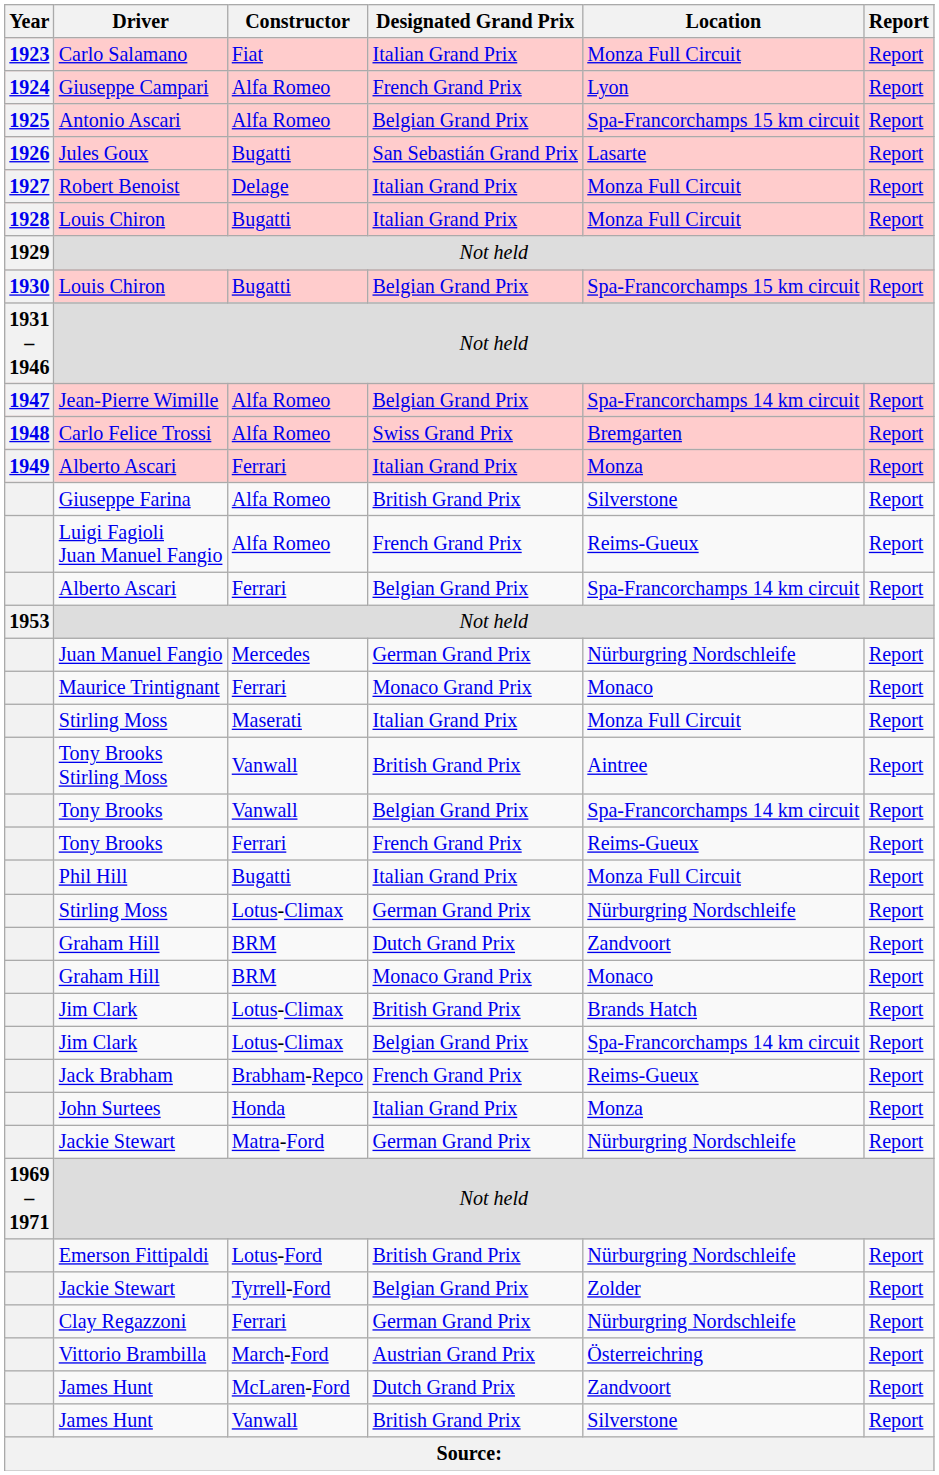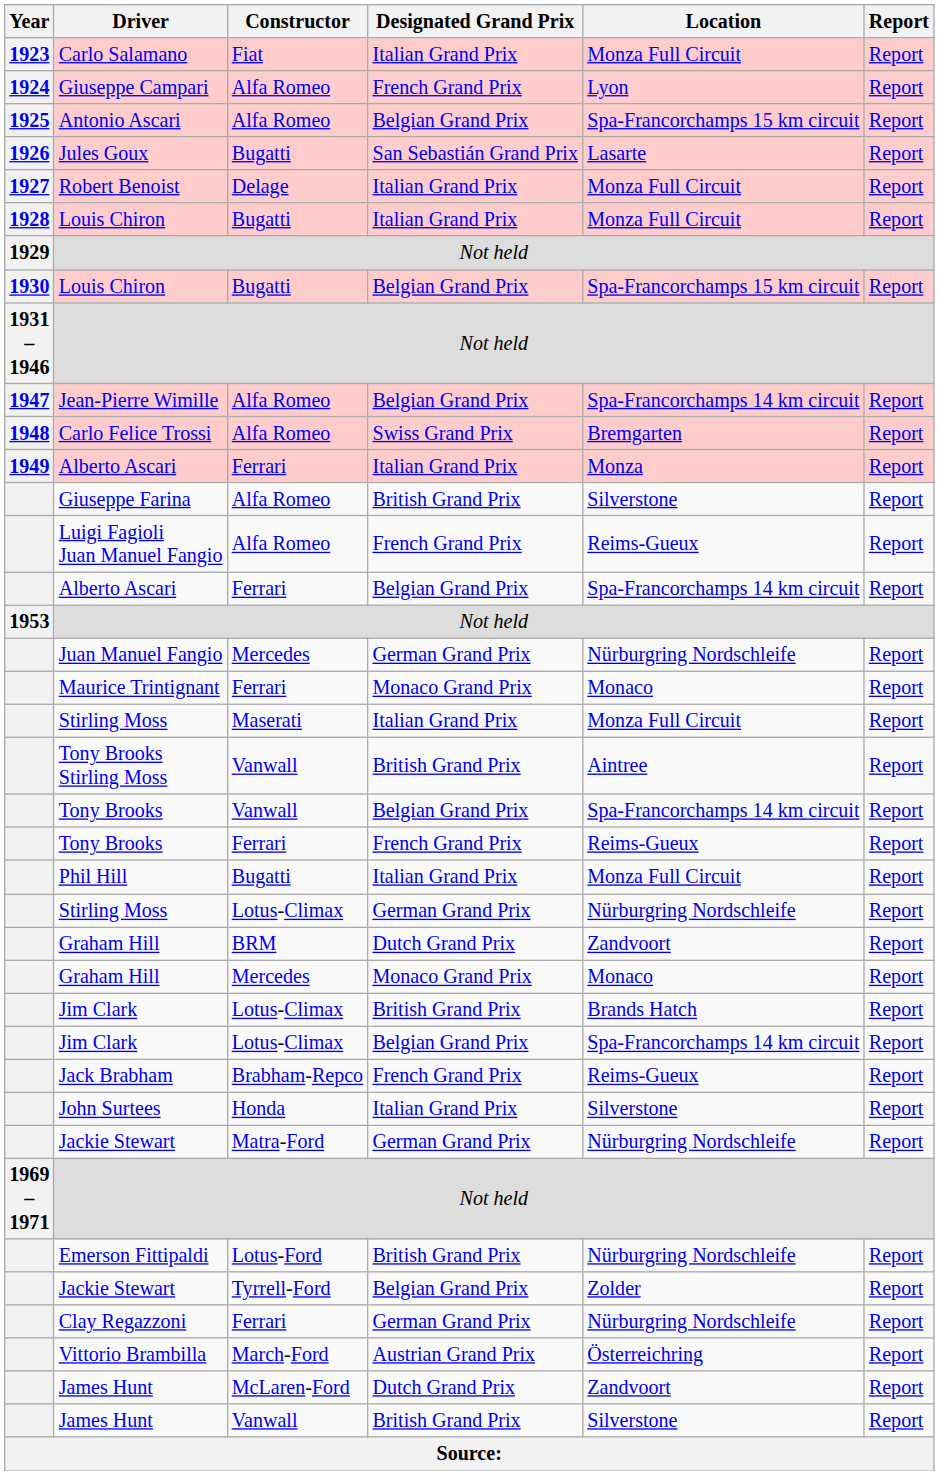 <table class="wikitable" style="font-size: 95%;">
 <tr>
 <th>Year</th>
 <th>Driver</th>
 <th>Constructor</th>
 <th>Designated Grand Prix</th>
 <th>Location</th>
 <th>Report</th>
 </tr>
 <tr style="background:#fcc;">
 <th><a href='#'>1923</a></th>
 <td> <a href='#'>Carlo Salamano</a></td>
 <td><a href='#'>Fiat</a></td>
 <td> <a href='#'>Italian Grand Prix</a></td>
 <td><a href='#'>Monza Full Circuit</a></td>
 <td><a href='#'>Report</a></td>
 </tr>
 <tr style="background:#fcc;">
 <th><a href='#'>1924</a></th>
 <td> <a href='#'>Giuseppe Campari</a></td>
 <td><a href='#'>Alfa Romeo</a></td>
 <td> <a href='#'>French Grand Prix</a></td>
 <td><a href='#'>Lyon</a></td>
 <td><a href='#'>Report</a></td>
 </tr>
 <tr style="background:#fcc;">
 <th><a href='#'>1925</a></th>
 <td> <a href='#'>Antonio Ascari</a></td>
 <td><a href='#'>Alfa Romeo</a></td>
 <td> <a href='#'>Belgian Grand Prix</a></td>
 <td><a href='#'>Spa-Francorchamps 15 km circuit</a></td>
 <td><a href='#'>Report</a></td>
 </tr>
 <tr style="background:#fcc;">
 <th><a href='#'>1926</a></th>
 <td> <a href='#'>Jules Goux</a></td>
 <td><a href='#'>Bugatti</a></td>
 <td> <a href='#'>San Sebastián Grand Prix</a></td>
 <td><a href='#'>Lasarte</a></td>
 <td><a href='#'>Report</a></td>
 </tr>
 <tr style="background:#fcc;">
 <th><a href='#'>1927</a></th>
 <td> <a href='#'>Robert Benoist</a></td>
 <td><a href='#'>Delage</a></td>
 <td> <a href='#'>Italian Grand Prix</a></td>
 <td><a href='#'>Monza Full Circuit</a></td>
 <td><a href='#'>Report</a></td>
 </tr>
 <tr style="background:#fcc;">
 <th><a href='#'>1928</a></th>
 <td> <a href='#'>Louis Chiron</a></td>
 <td><a href='#'>Bugatti</a></td>
 <td> <a href='#'>Italian Grand Prix</a></td>
 <td><a href='#'>Monza Full Circuit</a></td>
 <td><a href='#'>Report</a></td>
 </tr>
 <tr style="background:#DDDDDD;">
 <th>1929</th>
 <td align=center colspan=5><em>Not held</em></td>
 </tr>
 <tr style="background:#fcc;">
 <th><a href='#'>1930</a></th>
 <td> <a href='#'>Louis Chiron</a></td>
 <td><a href='#'>Bugatti</a></td>
 <td> <a href='#'>Belgian Grand Prix</a></td>
 <td><a href='#'>Spa-Francorchamps 15 km circuit</a></td>
 <td><a href='#'>Report</a></td>
 </tr>
 <tr style="background:#DDDDDD;">
 <th>1931<br>–<br>1946</th>
 <td align=center colspan=5><em>Not held</em></td>
 </tr>
 <tr style="background:#fcc;">
 <th><a href='#'>1947</a></th>
 <td> <a href='#'>Jean-Pierre Wimille</a></td>
 <td><a href='#'>Alfa Romeo</a></td>
 <td> <a href='#'>Belgian Grand Prix</a></td>
 <td><a href='#'>Spa-Francorchamps 14 km circuit</a></td>
 <td><a href='#'>Report</a></td>
 </tr>
 <tr style="background:#fcc;">
 <th><a href='#'>1948</a></th>
 <td> <a href='#'>Carlo Felice Trossi</a></td>
 <td><a href='#'>Alfa Romeo</a></td>
 <td> <a href='#'>Swiss Grand Prix</a></td>
 <td><a href='#'>Bremgarten</a></td>
 <td><a href='#'>Report</a></td>
 </tr>
 <tr style="background:#fcc;">
 <th><a href='#'>1949</a></th>
 <td> <a href='#'>Alberto Ascari</a></td>
 <td><a href='#'>Ferrari</a></td>
 <td> <a href='#'>Italian Grand Prix</a></td>
 <td><a href='#'>Monza</a></td>
 <td><a href='#'>Report</a></td>
 </tr>
 <tr>
 <th></th>
 <td> <a href='#'>Giuseppe Farina</a></td>
 <td><a href='#'>Alfa Romeo</a></td>
 <td> <a href='#'>British Grand Prix</a></td>
 <td><a href='#'>Silverstone</a></td>
 <td><a href='#'>Report</a></td>
 </tr>
 <tr>
 <th></th>
 <td> <a href='#'>Luigi Fagioli</a><br> <a href='#'>Juan Manuel Fangio</a></td>
 <td><a href='#'>Alfa Romeo</a></td>
 <td> <a href='#'>French Grand Prix</a></td>
 <td><a href='#'>Reims-Gueux</a></td>
 <td><a href='#'>Report</a></td>
 </tr>
 <tr>
 <th></th>
 <td> <a href='#'>Alberto Ascari</a></td>
 <td><a href='#'>Ferrari</a></td>
 <td> <a href='#'>Belgian Grand Prix</a></td>
 <td><a href='#'>Spa-Francorchamps 14 km circuit</a></td>
 <td><a href='#'>Report</a></td>
 </tr>
 <tr style="background:#DDDDDD;">
 <th>1953</th>
 <td align=center colspan=5><em>Not held</em></td>
 </tr>
 <tr>
 <th></th>
 <td> <a href='#'>Juan Manuel Fangio</a></td>
 <td><a href='#'>Mercedes</a></td>
 <td> <a href='#'>German Grand Prix</a></td>
 <td><a href='#'>Nürburgring Nordschleife</a></td>
 <td><a href='#'>Report</a></td>
 </tr>
 <tr>
 <th></th>
 <td> <a href='#'>Maurice Trintignant</a></td>
 <td><a href='#'>Ferrari</a></td>
 <td> <a href='#'>Monaco Grand Prix</a></td>
 <td><a href='#'>Monaco</a></td>
 <td><a href='#'>Report</a></td>
 </tr>
 <tr>
 <th></th>
 <td> <a href='#'>Stirling Moss</a></td>
 <td><a href='#'>Maserati</a></td>
 <td> <a href='#'>Italian Grand Prix</a></td>
 <td><a href='#'>Monza Full Circuit</a></td>
 <td><a href='#'>Report</a></td>
 </tr>
 <tr>
 <th></th>
 <td> <a href='#'>Tony Brooks</a><br> <a href='#'>Stirling Moss</a></td>
 <td><a href='#'>Vanwall</a></td>
 <td> <a href='#'>British Grand Prix</a></td>
 <td><a href='#'>Aintree</a></td>
 <td><a href='#'>Report</a></td>
 </tr>
 <tr>
 <th></th>
 <td> <a href='#'>Tony Brooks</a></td>
 <td><a href='#'>Vanwall</a></td>
 <td> <a href='#'>Belgian Grand Prix</a></td>
 <td><a href='#'>Spa-Francorchamps 14 km circuit</a></td>
 <td><a href='#'>Report</a></td>
 </tr>
 <tr>
 <th></th>
 <td> <a href='#'>Tony Brooks</a></td>
 <td><a href='#'>Ferrari</a></td>
 <td> <a href='#'>French Grand Prix</a></td>
 <td><a href='#'>Reims-Gueux</a></td>
 <td><a href='#'>Report</a></td>
 </tr>
 <tr>
 <th></th>
 <td> <a href='#'>Phil Hill</a></td>
 <td><a href='#'>Bugatti</a></td>
 <td> <a href='#'>Italian Grand Prix</a></td>
 <td><a href='#'>Monza Full Circuit</a></td>
 <td><a href='#'>Report</a></td>
 </tr>
 <tr>
 <th></th>
 <td> <a href='#'>Stirling Moss</a></td>
 <td><a href='#'>Lotus</a>-<a href='#'>Climax</a></td>
 <td> <a href='#'>German Grand Prix</a></td>
 <td><a href='#'>Nürburgring Nordschleife</a></td>
 <td><a href='#'>Report</a></td>
 </tr>
 <tr>
 <th></th>
 <td> <a href='#'>Graham Hill</a></td>
 <td><a href='#'>BRM</a></td>
 <td> <a href='#'>Dutch Grand Prix</a></td>
 <td><a href='#'>Zandvoort</a></td>
 <td><a href='#'>Report</a></td>
 </tr>
 <tr>
 <th></th>
 <td> <a href='#'>Graham Hill</a></td>
-<td><a href='#'>BRM</a></td>
+<td><a href='#'>Mercedes</a></td>
 <td> <a href='#'>Monaco Grand Prix</a></td>
 <td><a href='#'>Monaco</a></td>
 <td><a href='#'>Report</a></td>
 </tr>
 <tr>
 <th></th>
 <td> <a href='#'>Jim Clark</a></td>
 <td><a href='#'>Lotus</a>-<a href='#'>Climax</a></td>
 <td> <a href='#'>British Grand Prix</a></td>
 <td><a href='#'>Brands Hatch</a></td>
 <td><a href='#'>Report</a></td>
 </tr>
 <tr>
 <th></th>
 <td> <a href='#'>Jim Clark</a></td>
 <td><a href='#'>Lotus</a>-<a href='#'>Climax</a></td>
 <td> <a href='#'>Belgian Grand Prix</a></td>
 <td><a href='#'>Spa-Francorchamps 14 km circuit</a></td>
 <td><a href='#'>Report</a></td>
 </tr>
 <tr>
 <th></th>
 <td> <a href='#'>Jack Brabham</a></td>
 <td><a href='#'>Brabham</a>-<a href='#'>Repco</a></td>
 <td> <a href='#'>French Grand Prix</a></td>
 <td><a href='#'>Reims-Gueux</a></td>
 <td><a href='#'>Report</a></td>
 </tr>
 <tr>
 <th></th>
 <td> <a href='#'>John Surtees</a></td>
 <td><a href='#'>Honda</a></td>
 <td> <a href='#'>Italian Grand Prix</a></td>
-<td><a href='#'>Monza</a></td>
+<td><a href='#'>Silverstone</a></td>
 <td><a href='#'>Report</a></td>
 </tr>
 <tr>
 <th></th>
 <td> <a href='#'>Jackie Stewart</a></td>
 <td><a href='#'>Matra</a>-<a href='#'>Ford</a></td>
 <td> <a href='#'>German Grand Prix</a></td>
 <td><a href='#'>Nürburgring Nordschleife</a></td>
 <td><a href='#'>Report</a></td>
 </tr>
 <tr style="background:#DDDDDD;">
 <th>1969<br>–<br>1971</th>
 <td align=center colspan=5><em>Not held</em></td>
 </tr>
 <tr>
 <th></th>
 <td> <a href='#'>Emerson Fittipaldi</a></td>
 <td><a href='#'>Lotus</a>-<a href='#'>Ford</a></td>
 <td> <a href='#'>British Grand Prix</a></td>
 <td><a href='#'>Nürburgring Nordschleife</a></td>
 <td><a href='#'>Report</a></td>
 </tr>
 <tr>
 <th></th>
 <td> <a href='#'>Jackie Stewart</a></td>
 <td><a href='#'>Tyrrell</a>-<a href='#'>Ford</a></td>
 <td> <a href='#'>Belgian Grand Prix</a></td>
 <td><a href='#'>Zolder</a></td>
 <td><a href='#'>Report</a></td>
 </tr>
 <tr>
 <th></th>
 <td> <a href='#'>Clay Regazzoni</a></td>
 <td><a href='#'>Ferrari</a></td>
 <td> <a href='#'>German Grand Prix</a></td>
 <td><a href='#'>Nürburgring Nordschleife</a></td>
 <td><a href='#'>Report</a></td>
 </tr>
 <tr>
 <th></th>
 <td> <a href='#'>Vittorio Brambilla</a></td>
 <td><a href='#'>March</a>-<a href='#'>Ford</a></td>
 <td> <a href='#'>Austrian Grand Prix</a></td>
 <td><a href='#'>Österreichring</a></td>
 <td><a href='#'>Report</a></td>
 </tr>
 <tr>
 <th></th>
 <td> <a href='#'>James Hunt</a></td>
 <td><a href='#'>McLaren</a>-<a href='#'>Ford</a></td>
 <td> <a href='#'>Dutch Grand Prix</a></td>
 <td><a href='#'>Zandvoort</a></td>
 <td><a href='#'>Report</a></td>
 </tr>
 <tr>
 <th></th>
 <td> <a href='#'>James Hunt</a></td>
 <td><a href='#'>Vanwall</a></td>
 <td> <a href='#'>British Grand Prix</a></td>
 <td><a href='#'>Silverstone</a></td>
 <td><a href='#'>Report</a></td>
 </tr>
 <tr>
 <th colspan="6">Source:</th>
 </tr>
 </table>
